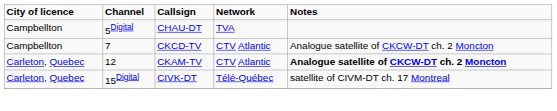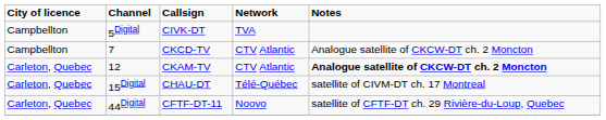 <table class="sortable wikitable" style="margin: 1em 1em 1em 0; background: #f9f9f9; border: 1px #aaa solid; border-collapse: collapse" width="100%">
 <tr>
 <td><strong>City of licence</strong></td>
 <td><strong>Channel</strong></td>
 <td><strong>Callsign</strong></td>
 <td><strong>Network</strong></td>
 <td><strong>Notes</strong></td>
 </tr>
 <tr style="vertical-align: top; text-align: left;">
 <td>Campbellton</td>
 <td>5<sup><a href='#'>Digital</a></sup></td>
-<td><a href='#'>CHAU-DT</a></td>
+<td><a href='#'>CIVK-DT</a></td>
 <td><a href='#'>TVA</a></td>
 <td></td>
 </tr>
 <tr style="vertical-align: top; text-align: left;">
 <td>Campbellton</td>
 <td>7</td>
 <td><a href='#'>CKCD-TV</a></td>
 <td><a href='#'>CTV</a> <a href='#'>Atlantic</a></td>
 <td>Analogue satellite of <a href='#'>CKCW-DT</a> ch. 2 <a href='#'>Moncton</a></td>
 </tr>
 <tr style="vertical-align: top; text-align: left;">
 <td><a href='#'>Carleton</a>, <a href='#'>Quebec</a></td>
 <td>12</td>
 <td><a href='#'>CKAM-TV</a></td>
 <td><a href='#'>CTV</a> <a href='#'>Atlantic</a></td>
 <td><strong>Analogue satellite of <a href='#'>CKCW-DT</a> ch. 2 <a href='#'>Moncton</a></strong></td>
 </tr>
 <tr style="vertical-align: top; text-align: left;">
 <td><a href='#'>Carleton</a>, <a href='#'>Quebec</a></td>
 <td>15<sup><a href='#'>Digital</a></sup></td>
-<td><a href='#'>CIVK-DT</a></td>
+<td><a href='#'>CHAU-DT</a></td>
 <td><a href='#'>Télé-Québec</a></td>
 <td>satellite of CIVM-DT ch. 17 <a href='#'>Montreal</a></td>
 </tr>
 <tr style="vertical-align: top; text-align: left;">
+<td><a href='#'>Carleton</a>, <a href='#'>Quebec</a></td>
+<td>44<sup><a href='#'>Digital</a></sup></td>
+<td><a href='#'>CFTF-DT-11</a></td>
+<td><a href='#'>Noovo</a></td>
+<td>satellite of <a href='#'>CFTF-DT</a> ch. 29 <a href='#'>Rivière-du-Loup</a>, <a href='#'>Quebec</a></td>
+</tr>
+<tr style="vertical-align: top; text-align: left;">
 </tr>
 </table>
